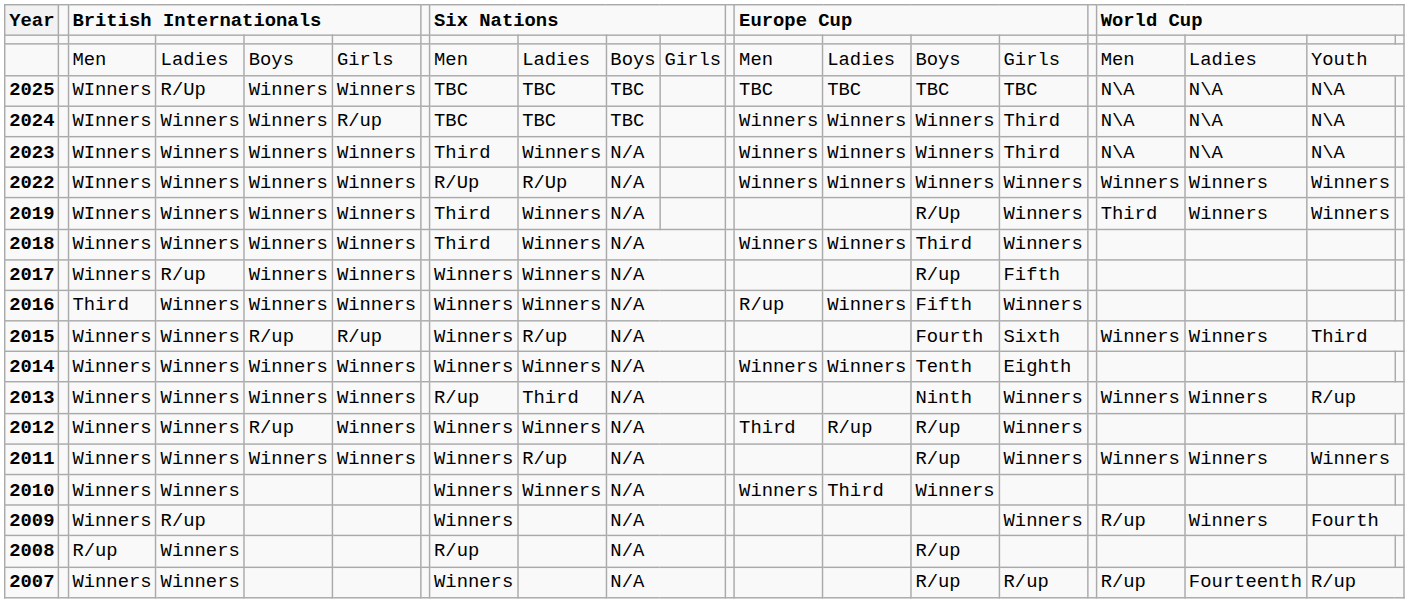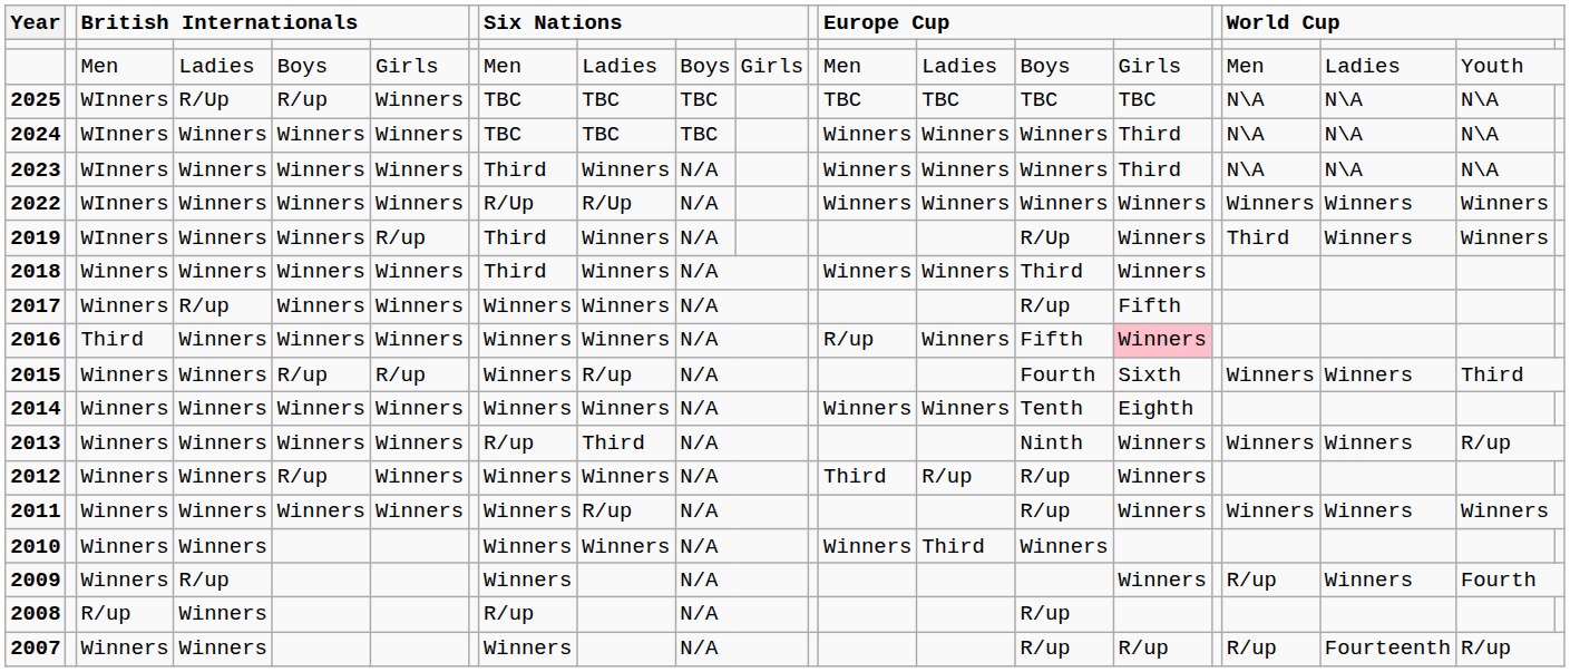 <table class="wikitable">
 <tr>
 <th>Year</th>
 <td></td>
 <td colspan="4" rowspan="1"><strong>British Internationals</strong></td>
 <td></td>
 <td colspan="4" rowspan="1"><strong>Six Nations</strong></td>
 <td></td>
 <td colspan="4" rowspan="1"><strong>Europe Cup</strong></td>
 <td></td>
 <td colspan="4" rowspan="1"><strong>World Cup</strong></td>
 </tr>
 <tr>
 <td></td>
 <td></td>
 <td></td>
 <td></td>
 <td></td>
 <td></td>
 <td></td>
 <td></td>
 <td></td>
 <td></td>
 <td></td>
 <td></td>
 <td></td>
 <td></td>
 <td></td>
 <td></td>
 <td></td>
 <td></td>
 <td></td>
 <td></td>
 <td></td>
 </tr>
 <tr>
 <td></td>
 <td></td>
 <td>Men</td>
 <td>Ladies</td>
 <td>Boys</td>
 <td>Girls</td>
 <td></td>
 <td>Men</td>
 <td>Ladies</td>
 <td>Boys</td>
 <td>Girls</td>
 <td></td>
 <td>Men</td>
 <td>Ladies</td>
 <td>Boys</td>
 <td>Girls</td>
 <td></td>
 <td>Men</td>
 <td>Ladies</td>
 <td colspan="2" rowspan="1">Youth</td>
 </tr>
 <tr>
 <td><strong>2025</strong></td>
 <td></td>
 <td>WInners</td>
 <td>R/Up</td>
-<td>Winners</td>
+<td>R/up</td>
 <td>Winners</td>
 <td></td>
 <td>TBC</td>
 <td>TBC</td>
 <td>TBC</td>
 <td></td>
 <td></td>
 <td>TBC</td>
 <td>TBC</td>
 <td>TBC</td>
 <td>TBC</td>
 <td></td>
 <td>N\A</td>
 <td>N\A</td>
 <td>N\A</td>
 <td></td>
 </tr>
 <tr>
 <td><strong>2024</strong></td>
 <td></td>
 <td>WInners</td>
 <td>Winners</td>
 <td>Winners</td>
-<td>R/up</td>
+<td>Winners</td>
 <td></td>
 <td>TBC</td>
 <td>TBC</td>
 <td>TBC</td>
 <td></td>
 <td></td>
 <td>Winners</td>
 <td>Winners</td>
 <td>Winners</td>
 <td>Third</td>
 <td></td>
 <td>N\A</td>
 <td>N\A</td>
 <td>N\A</td>
 <td></td>
 </tr>
 <tr>
 <td><strong>2023</strong></td>
 <td></td>
 <td>WInners</td>
 <td>Winners</td>
 <td>Winners</td>
 <td>Winners</td>
 <td></td>
 <td>Third</td>
 <td>Winners</td>
 <td>N/A</td>
 <td></td>
 <td></td>
 <td>Winners</td>
 <td>Winners</td>
 <td>Winners</td>
 <td>Third</td>
 <td></td>
 <td>N\A</td>
 <td>N\A</td>
 <td>N\A</td>
 <td></td>
 </tr>
 <tr>
 <td><strong>2022</strong></td>
 <td></td>
 <td>WInners</td>
 <td>Winners</td>
 <td>Winners</td>
 <td>Winners</td>
 <td></td>
 <td>R/Up</td>
 <td>R/Up</td>
 <td>N/A</td>
 <td></td>
 <td></td>
 <td>Winners</td>
 <td>Winners</td>
 <td>Winners</td>
 <td>Winners</td>
 <td></td>
 <td>Winners</td>
 <td>Winners</td>
 <td>Winners</td>
 <td></td>
 </tr>
 <tr>
 <td><strong>2019</strong></td>
 <td></td>
 <td>WInners</td>
 <td>Winners</td>
 <td>Winners</td>
-<td>Winners</td>
+<td>R/up</td>
 <td></td>
 <td>Third</td>
 <td>Winners</td>
 <td>N/A</td>
 <td></td>
 <td></td>
 <td></td>
 <td></td>
 <td>R/Up</td>
 <td>Winners</td>
 <td></td>
 <td>Third</td>
 <td>Winners</td>
 <td>Winners</td>
 <td></td>
 </tr>
 <tr>
 <td><strong>2018</strong></td>
 <td></td>
 <td>Winners</td>
 <td>Winners</td>
 <td>Winners</td>
 <td>Winners</td>
 <td></td>
 <td>Third</td>
 <td>Winners</td>
 <td colspan="2" rowspan="1">N/A</td>
 <td></td>
 <td>Winners</td>
 <td>Winners</td>
 <td>Third</td>
 <td>Winners</td>
 <td></td>
 <td></td>
 <td></td>
 <td></td>
 <td></td>
 </tr>
 <tr>
 <td><strong>2017</strong></td>
 <td></td>
 <td>Winners</td>
 <td>R/up</td>
 <td>Winners</td>
 <td>Winners</td>
 <td></td>
 <td>Winners</td>
 <td>Winners</td>
 <td colspan="2" rowspan="1">N/A</td>
 <td></td>
 <td></td>
 <td></td>
 <td>R/up</td>
 <td>Fifth</td>
 <td></td>
 <td></td>
 <td></td>
 <td></td>
 <td></td>
 </tr>
 <tr>
 <td><strong>2016</strong></td>
 <td></td>
 <td>Third</td>
 <td>Winners</td>
 <td>Winners</td>
 <td>Winners</td>
 <td></td>
 <td>Winners</td>
 <td>Winners</td>
 <td colspan="2" rowspan="1">N/A</td>
 <td></td>
 <td>R/up</td>
 <td>Winners</td>
 <td>Fifth</td>
-<td>Winners</td>
+<td style="background: pink;">Winners</td>
 <td></td>
 <td></td>
 <td></td>
 <td></td>
 <td></td>
 </tr>
 <tr>
 <td><strong>2015</strong></td>
 <td></td>
 <td>Winners</td>
 <td>Winners</td>
 <td>R/up</td>
 <td>R/up</td>
 <td></td>
 <td>Winners</td>
 <td>R/up</td>
 <td colspan="2" rowspan="1">N/A</td>
 <td></td>
 <td></td>
 <td></td>
 <td>Fourth</td>
 <td>Sixth</td>
 <td></td>
 <td>Winners</td>
 <td>Winners</td>
 <td colspan="2" rowspan="1">Third</td>
 </tr>
 <tr>
 <td><strong>2014</strong></td>
 <td></td>
 <td>Winners</td>
 <td>Winners</td>
 <td>Winners</td>
 <td>Winners</td>
 <td></td>
 <td>Winners</td>
 <td>Winners</td>
 <td colspan="2" rowspan="1">N/A</td>
 <td></td>
 <td>Winners</td>
 <td>Winners</td>
 <td>Tenth</td>
 <td>Eighth</td>
 <td></td>
 <td></td>
 <td></td>
 <td></td>
 <td></td>
 </tr>
 <tr>
 <td><strong>2013</strong></td>
 <td></td>
 <td>Winners</td>
 <td>Winners</td>
 <td>Winners</td>
 <td>Winners</td>
 <td></td>
 <td>R/up</td>
 <td>Third</td>
 <td colspan="2" rowspan="1">N/A</td>
 <td></td>
 <td></td>
 <td></td>
 <td>Ninth</td>
 <td>Winners</td>
 <td></td>
 <td>Winners</td>
 <td>Winners</td>
 <td colspan="2" rowspan="1">R/up</td>
 </tr>
 <tr>
 <td><strong>2012</strong></td>
 <td></td>
 <td>Winners</td>
 <td>Winners</td>
 <td>R/up</td>
 <td>Winners</td>
 <td></td>
 <td>Winners</td>
 <td>Winners</td>
 <td colspan="2" rowspan="1">N/A</td>
 <td></td>
 <td>Third</td>
 <td>R/up</td>
 <td>R/up</td>
 <td>Winners</td>
 <td></td>
 <td></td>
 <td></td>
 <td></td>
 <td></td>
 </tr>
 <tr>
 <td><strong>2011</strong></td>
 <td></td>
 <td>Winners</td>
 <td>Winners</td>
 <td>Winners</td>
 <td>Winners</td>
 <td></td>
 <td>Winners</td>
 <td>R/up</td>
 <td colspan="2" rowspan="1">N/A</td>
 <td></td>
 <td></td>
 <td></td>
 <td>R/up</td>
 <td>Winners</td>
 <td></td>
 <td>Winners</td>
 <td>Winners</td>
 <td colspan="2" rowspan="1">Winners</td>
 </tr>
 <tr>
 <td><strong>2010</strong></td>
 <td></td>
 <td>Winners</td>
 <td>Winners</td>
 <td></td>
 <td></td>
 <td></td>
 <td>Winners</td>
 <td>Winners</td>
 <td colspan="2" rowspan="1">N/A</td>
 <td></td>
 <td>Winners</td>
 <td>Third</td>
 <td>Winners</td>
 <td></td>
 <td></td>
 <td></td>
 <td></td>
 <td></td>
 <td></td>
 </tr>
 <tr>
 <td><strong>2009</strong></td>
 <td></td>
 <td>Winners</td>
 <td>R/up</td>
 <td></td>
 <td></td>
 <td></td>
 <td>Winners</td>
 <td></td>
 <td colspan="2" rowspan="1">N/A</td>
 <td></td>
 <td></td>
 <td></td>
 <td></td>
 <td>Winners</td>
 <td></td>
 <td>R/up</td>
 <td>Winners</td>
 <td colspan="2" rowspan="1">Fourth</td>
 </tr>
 <tr>
 <td><strong>2008</strong></td>
 <td></td>
 <td>R/up</td>
 <td>Winners</td>
 <td></td>
 <td></td>
 <td></td>
 <td>R/up</td>
 <td></td>
 <td colspan="2" rowspan="1">N/A</td>
 <td></td>
 <td></td>
 <td></td>
 <td>R/up</td>
 <td></td>
 <td></td>
 <td></td>
 <td></td>
 <td></td>
 <td></td>
 </tr>
 <tr>
 <td><strong>2007</strong></td>
 <td></td>
 <td>Winners</td>
 <td>Winners</td>
 <td></td>
 <td></td>
 <td></td>
 <td>Winners</td>
 <td></td>
 <td colspan="2" rowspan="1">N/A</td>
 <td></td>
 <td></td>
 <td></td>
 <td>R/up</td>
 <td>R/up</td>
 <td></td>
 <td>R/up</td>
 <td>Fourteenth</td>
 <td colspan="2" rowspan="1">R/up</td>
 </tr>
 </table>
